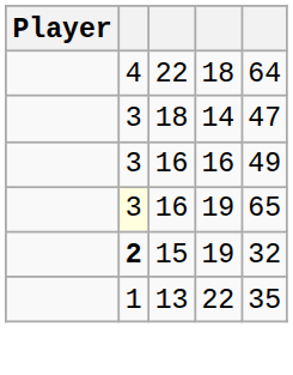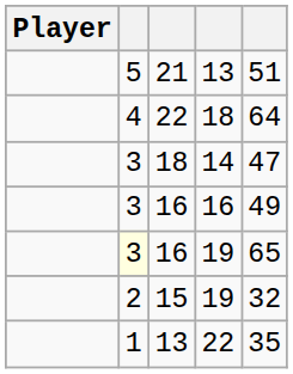 <table class="wikitable">
 <tr>
 <th>Player</th>
 <th></th>
 <th></th>
 <th></th>
 <th></th>
+</tr>
+<tr>
+<td></td>
+<td>5</td>
+<td>21</td>
+<td>13</td>
+<td>51</td>
 </tr>
 <tr>
 <td></td>
 <td>4</td>
 <td>22</td>
 <td>18</td>
 <td>64</td>
 </tr>
 <tr>
 <td></td>
 <td>3</td>
 <td>18</td>
 <td>14</td>
 <td>47</td>
 </tr>
 <tr>
 <td></td>
 <td>3</td>
 <td>16</td>
 <td>16</td>
 <td>49</td>
 </tr>
 <tr>
 <td></td>
 <td style="background: lightyellow;">3</td>
 <td>16</td>
 <td>19</td>
 <td>65</td>
 </tr>
 <tr>
 <td></td>
-<td><strong>2</strong></td>
+<td>2</td>
 <td>15</td>
 <td>19</td>
 <td>32</td>
 </tr>
 <tr>
 <td></td>
 <td>1</td>
 <td>13</td>
 <td>22</td>
 <td>35</td>
 </tr>
 </table>
